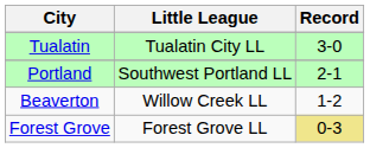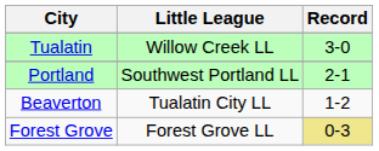 <table class="wikitable">
 <tr>
 <th>City</th>
 <th>Little League</th>
 <th>Record</th>
 </tr>
 <tr>
 </tr>
 <tr bgcolor=#bbffbb>
 <td align=center> <a href='#'>Tualatin</a></td>
-<td align=center>Tualatin City LL</td>
+<td align=center>Willow Creek LL</td>
 <td align=center>3-0</td>
 </tr>
 <tr>
 </tr>
 <tr bgcolor=#bbffbb>
 <td align=center> <a href='#'>Portland</a></td>
 <td align=center>Southwest Portland LL</td>
 <td align=center>2-1</td>
 </tr>
 <tr>
 <td align=center> <a href='#'>Beaverton</a></td>
-<td align=center>Willow Creek LL</td>
+<td align=center>Tualatin City LL</td>
 <td align=center>1-2</td>
 </tr>
 <tr>
 <td align=center> <a href='#'>Forest Grove</a></td>
 <td align=center>Forest Grove LL</td>
 <td align=center style="background: khaki;">0-3</td>
 </tr>
 </table>
